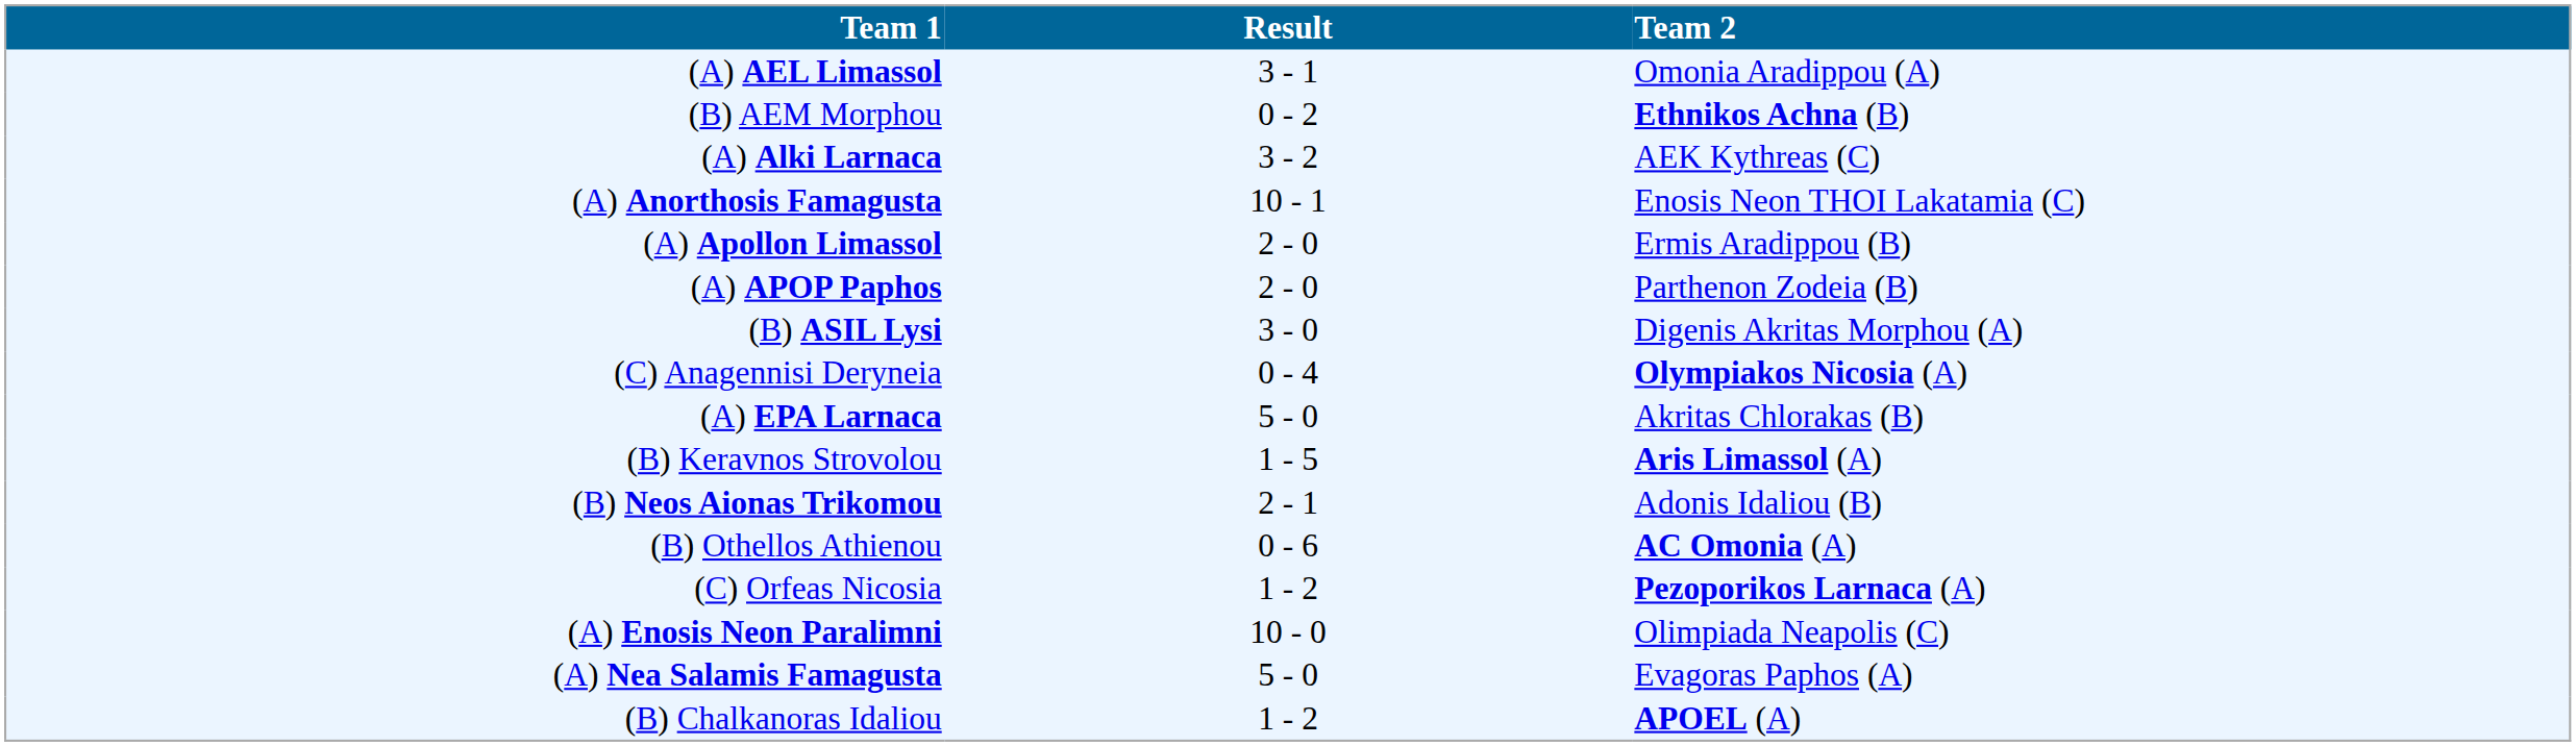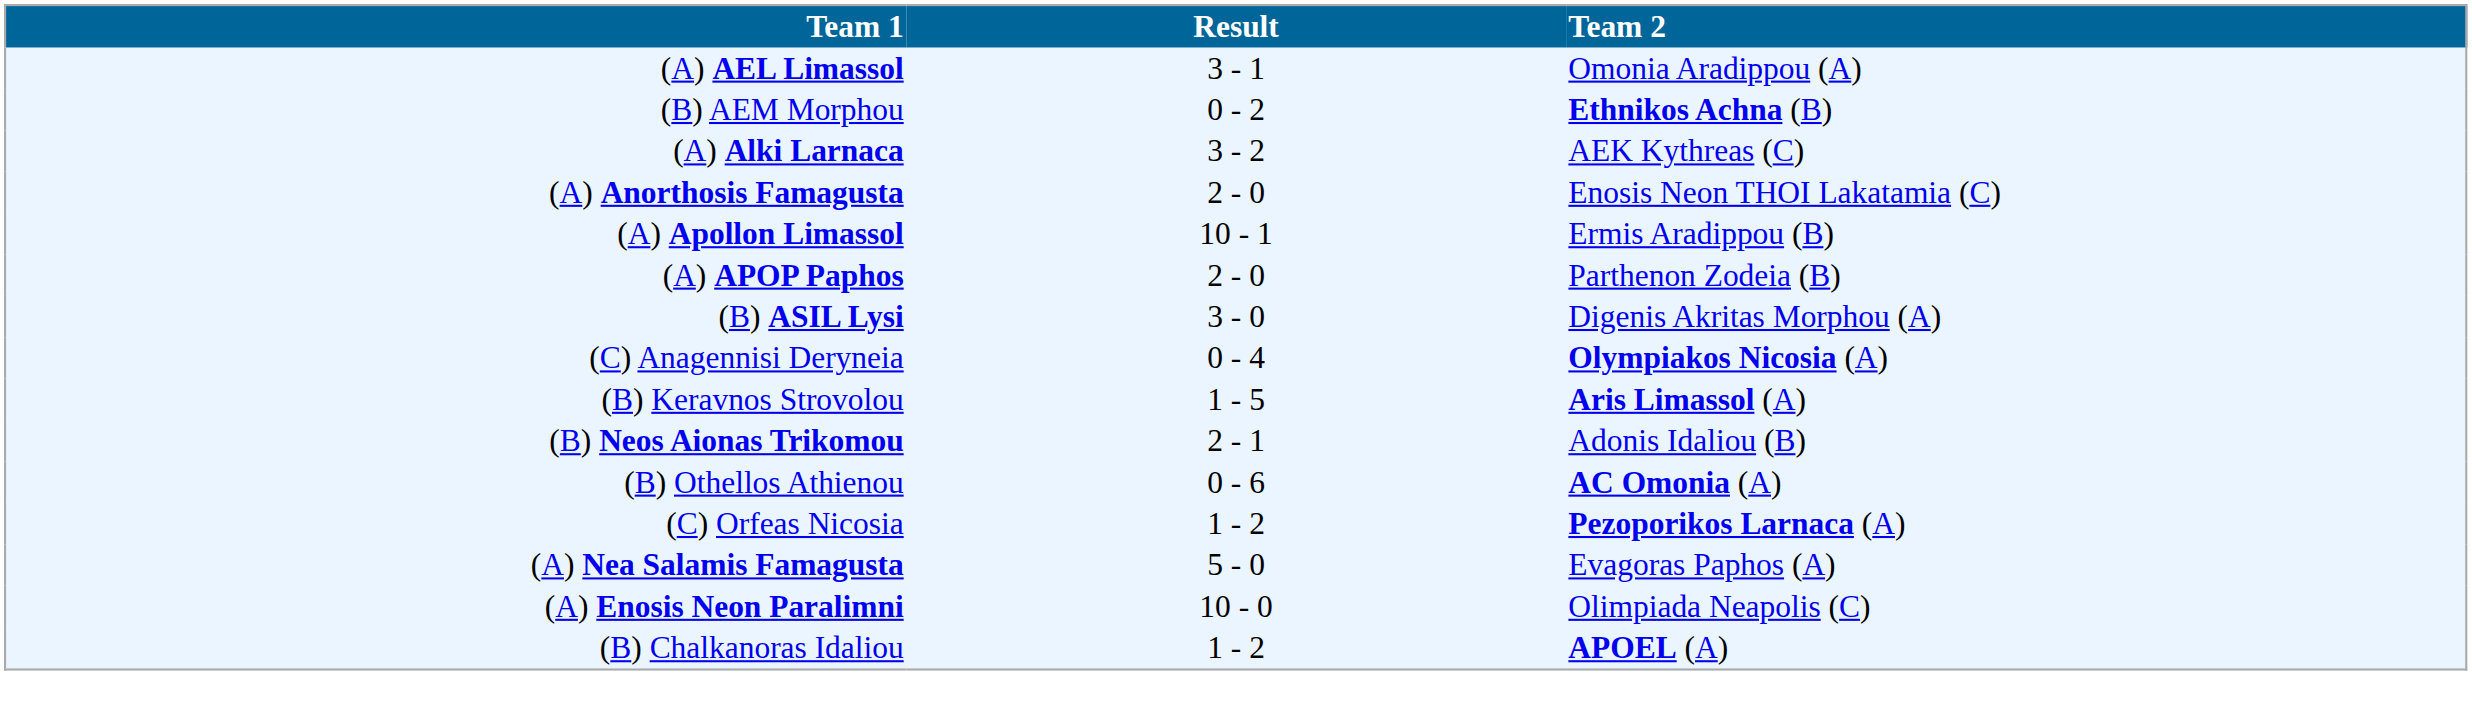 <table cellspacing="0" style="background: #EBF5FF; border: 1px #aaa solid; border-collapse: collapse; font-size: 95%;" width=60%>
 <tr bgcolor=#006699 style="color:white;">
 <th width=30% align="right">Team 1</th>
 <th width=22% align="center">Result</th>
 <th width=30% align="left">Team 2</th>
 </tr>
 <tr>
 <td align=right>(<a href='#'>A</a>) <strong><a href='#'>AEL Limassol</a></strong></td>
 <td align=center>3 - 1</td>
 <td align=left><a href='#'>Omonia Aradippou</a> (<a href='#'>A</a>)</td>
 </tr>
 <tr>
 <td align=right>(<a href='#'>B</a>) <a href='#'>AEM Morphou</a></td>
 <td align=center>0 - 2</td>
 <td align=left><strong><a href='#'>Ethnikos Achna</a></strong> (<a href='#'>B</a>)</td>
 </tr>
 <tr>
 <td align=right>(<a href='#'>A</a>) <strong><a href='#'>Alki Larnaca</a></strong></td>
 <td align=center>3 - 2</td>
 <td align=left><a href='#'>AEK Kythreas</a> (<a href='#'>C</a>)</td>
 </tr>
 <tr>
 <td align=right>(<a href='#'>A</a>) <strong><a href='#'>Anorthosis Famagusta</a></strong></td>
-<td align=center>10 - 1</td>
+<td align=center>2 - 0</td>
 <td align=left><a href='#'>Enosis Neon THOI Lakatamia</a> (<a href='#'>C</a>)</td>
 </tr>
 <tr>
 <td align=right>(<a href='#'>A</a>) <strong><a href='#'>Apollon Limassol</a></strong></td>
-<td align=center>2 - 0</td>
+<td align=center>10 - 1</td>
 <td align=left><a href='#'>Ermis Aradippou</a> (<a href='#'>B</a>)</td>
 </tr>
 <tr>
 <td align=right>(<a href='#'>A</a>) <strong><a href='#'>APOP Paphos</a></strong></td>
 <td align=center>2 - 0</td>
 <td align=left><a href='#'>Parthenon Zodeia</a> (<a href='#'>B</a>)</td>
 </tr>
 <tr>
 <td align=right>(<a href='#'>B</a>) <strong><a href='#'>ASIL Lysi</a></strong></td>
 <td align=center>3 - 0</td>
 <td align=left><a href='#'>Digenis Akritas Morphou</a> (<a href='#'>A</a>)</td>
 </tr>
 <tr>
 <td align=right>(<a href='#'>C</a>) <a href='#'>Anagennisi Deryneia</a></td>
 <td align=center>0 - 4</td>
 <td align=left><strong><a href='#'>Olympiakos Nicosia</a></strong> (<a href='#'>A</a>)</td>
-</tr>
-<tr>
-<td align=right>(<a href='#'>A</a>) <strong><a href='#'>EPA Larnaca</a></strong></td>
-<td align=center>5 - 0</td>
-<td align=left><a href='#'>Akritas Chlorakas</a> (<a href='#'>B</a>)</td>
 </tr>
 <tr>
 <td align=right>(<a href='#'>B</a>) <a href='#'>Keravnos Strovolou</a></td>
 <td align=center>1 - 5</td>
 <td align=left><strong><a href='#'>Aris Limassol</a></strong> (<a href='#'>A</a>)</td>
 </tr>
 <tr>
 <td align=right>(<a href='#'>B</a>) <strong><a href='#'>Neos Aionas Trikomou</a></strong></td>
 <td align=center>2 - 1</td>
 <td align=left><a href='#'>Adonis Idaliou</a> (<a href='#'>B</a>)</td>
 </tr>
 <tr>
 <td align=right>(<a href='#'>B</a>) <a href='#'>Othellos Athienou</a></td>
 <td align=center>0 - 6</td>
 <td align=left><strong><a href='#'>AC Omonia</a></strong> (<a href='#'>A</a>)</td>
 </tr>
 <tr>
 <td align=right>(<a href='#'>C</a>) <a href='#'>Orfeas Nicosia</a></td>
 <td align=center>1 - 2</td>
 <td align=left><strong><a href='#'>Pezoporikos Larnaca</a></strong> (<a href='#'>A</a>)</td>
 </tr>
 <tr>
+<td align=right>(<a href='#'>A</a>) <strong><a href='#'>Nea Salamis Famagusta</a></strong></td>
+<td align=center>5 - 0</td>
+<td align=left><a href='#'>Evagoras Paphos</a> (<a href='#'>A</a>)</td>
+</tr>
+<tr>
 <td align=right>(<a href='#'>A</a>) <strong><a href='#'>Enosis Neon Paralimni</a></strong></td>
 <td align=center>10 - 0</td>
 <td align=left><a href='#'>Olimpiada Neapolis</a> (<a href='#'>C</a>)</td>
-</tr>
-<tr>
-<td align=right>(<a href='#'>A</a>) <strong><a href='#'>Nea Salamis Famagusta</a></strong></td>
-<td align=center>5 - 0</td>
-<td align=left><a href='#'>Evagoras Paphos</a> (<a href='#'>A</a>)</td>
 </tr>
 <tr>
 <td align=right>(<a href='#'>B</a>) <a href='#'>Chalkanoras Idaliou</a></td>
 <td align=center>1 - 2</td>
 <td align=left><strong><a href='#'>APOEL</a></strong> (<a href='#'>A</a>)</td>
 </tr>
 <tr>
 </tr>
 </table>
